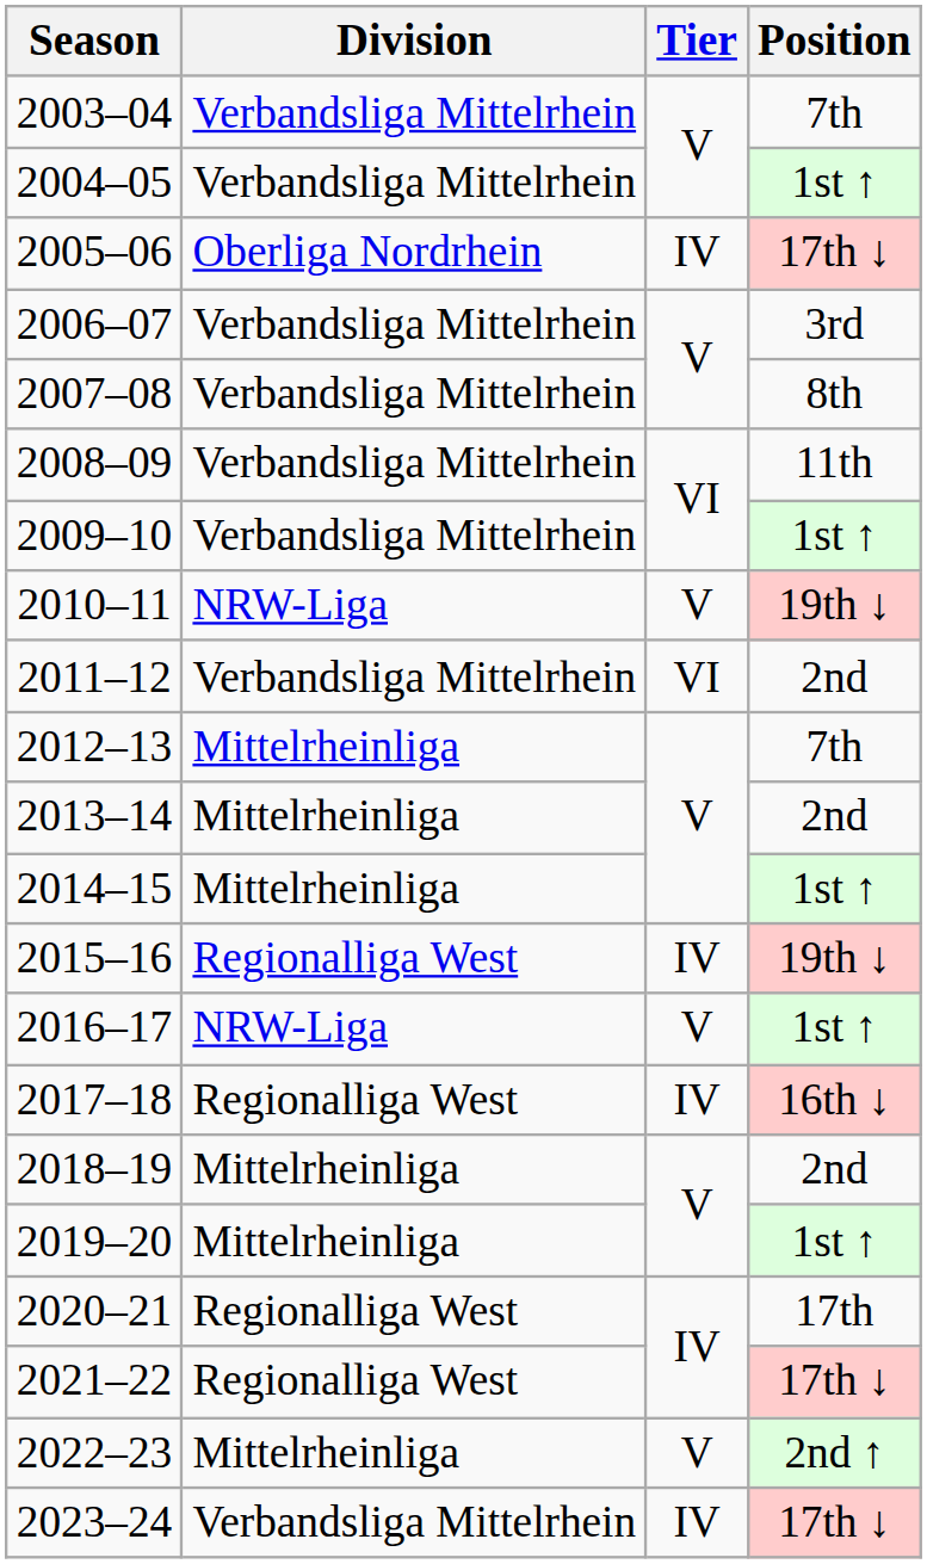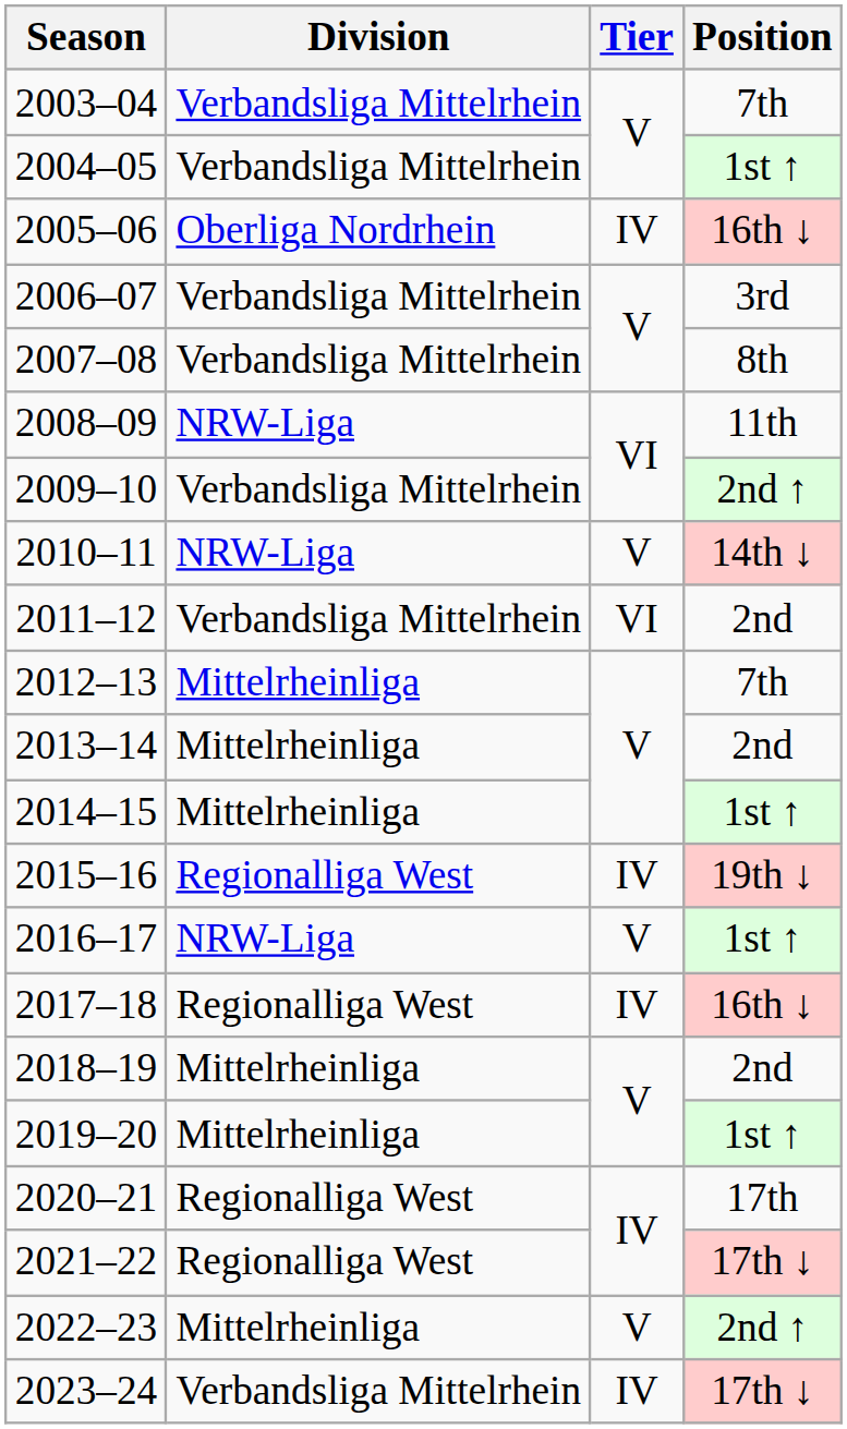 <table class="wikitable">
 <tr>
 <th>Season</th>
 <th>Division</th>
 <th><a href='#'>Tier</a></th>
 <th>Position</th>
 </tr>
 <tr align="center">
 <td>2003–04</td>
 <td align="left"><a href='#'>Verbandsliga Mittelrhein</a></td>
 <td rowspan=2>V</td>
 <td>7th</td>
 </tr>
 <tr align="center">
 <td>2004–05</td>
 <td align="left">Verbandsliga Mittelrhein</td>
 <td style="background:#ddffdd">1st ↑</td>
 </tr>
 <tr align="center">
 <td>2005–06</td>
 <td align="left"><a href='#'>Oberliga Nordrhein</a></td>
 <td>IV</td>
-<td style="background:#ffcccc">17th ↓</td>
+<td style="background:#ffcccc">16th ↓</td>
 </tr>
 <tr align="center">
 <td>2006–07</td>
 <td align="left">Verbandsliga Mittelrhein</td>
 <td rowspan=2>V</td>
 <td>3rd</td>
 </tr>
 <tr align="center">
 <td>2007–08</td>
 <td align="left">Verbandsliga Mittelrhein</td>
 <td>8th</td>
 </tr>
 <tr align="center">
 <td>2008–09</td>
-<td align="left">Verbandsliga Mittelrhein</td>
+<td align="left"><a href='#'>NRW-Liga</a></td>
 <td rowspan=2>VI</td>
 <td>11th</td>
 </tr>
 <tr align="center">
 <td>2009–10</td>
 <td align="left">Verbandsliga Mittelrhein</td>
-<td style="background:#ddffdd">1st ↑</td>
+<td style="background:#ddffdd">2nd ↑</td>
 </tr>
 <tr align="center">
 <td>2010–11</td>
 <td align="left"><a href='#'>NRW-Liga</a></td>
 <td>V</td>
-<td style="background:#ffcccc">19th ↓</td>
+<td style="background:#ffcccc">14th ↓</td>
 </tr>
 <tr align="center">
 <td>2011–12</td>
 <td align="left">Verbandsliga Mittelrhein</td>
 <td>VI</td>
 <td>2nd</td>
 </tr>
 <tr align="center">
 <td>2012–13</td>
 <td align="left"><a href='#'>Mittelrheinliga</a></td>
 <td rowspan=3>V</td>
 <td>7th</td>
 </tr>
 <tr align="center">
 <td>2013–14</td>
 <td align="left">Mittelrheinliga</td>
 <td>2nd</td>
 </tr>
 <tr align="center">
 <td>2014–15</td>
 <td align="left">Mittelrheinliga</td>
 <td style="background:#ddffdd">1st ↑</td>
 </tr>
 <tr align="center">
 <td>2015–16</td>
 <td align="left"><a href='#'>Regionalliga West</a></td>
 <td>IV</td>
 <td style="background:#ffcccc">19th ↓</td>
 </tr>
 <tr align="center">
 <td>2016–17</td>
 <td align="left"><a href='#'>NRW-Liga</a></td>
 <td>V</td>
 <td style="background:#ddffdd">1st ↑</td>
 </tr>
 <tr align="center">
 <td>2017–18</td>
 <td align="left">Regionalliga West</td>
 <td>IV</td>
 <td style="background:#ffcccc">16th ↓</td>
 </tr>
 <tr align="center">
 <td>2018–19</td>
 <td align="left">Mittelrheinliga</td>
 <td rowspan=2>V</td>
 <td>2nd</td>
 </tr>
 <tr align="center">
 <td>2019–20</td>
 <td align="left">Mittelrheinliga</td>
 <td style="background:#ddffdd">1st ↑</td>
 </tr>
 <tr align="center">
 <td>2020–21</td>
 <td align="left">Regionalliga West</td>
 <td rowspan=2>IV</td>
 <td>17th</td>
 </tr>
 <tr align="center">
 <td>2021–22</td>
 <td align="left">Regionalliga West</td>
 <td style="background:#ffcccc">17th ↓</td>
 </tr>
 <tr align="center">
 <td>2022–23</td>
 <td align="left">Mittelrheinliga</td>
 <td>V</td>
 <td style="background:#ddffdd">2nd ↑</td>
 </tr>
 <tr align="center">
 <td>2023–24</td>
 <td align="left">Verbandsliga Mittelrhein</td>
 <td>IV</td>
 <td style="background:#ffcccc">17th ↓</td>
 </tr>
 </table>
